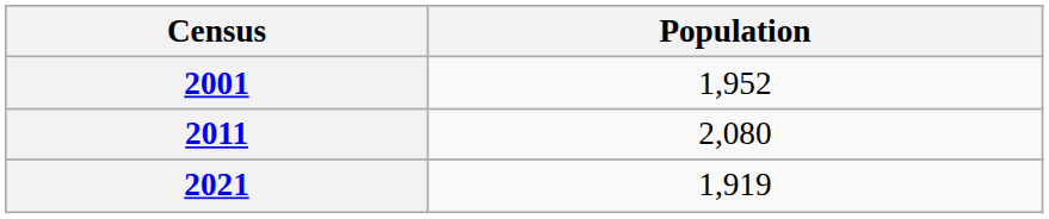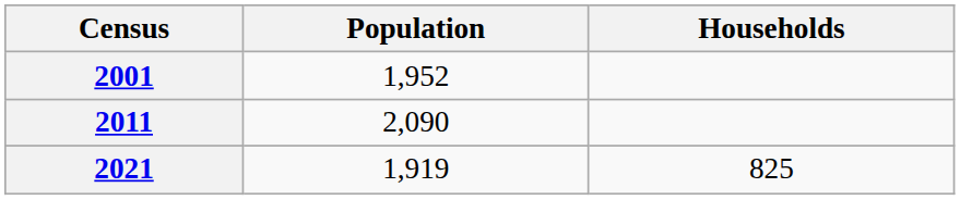 <table class="wikitable" style="width:32em; text-align:center;">
 <tr>
 <th scope=col>Census</th>
 <th scope=col>Population</th>
+<th scope=col>Households</th>
 </tr>
 <tr>
 <th scope=row><a href='#'>2001</a></th>
 <td>1,952</td>
+<td></td>
 </tr>
 <tr>
 <th scope=row><a href='#'>2011</a></th>
-<td>2,080</td>
+<td>2,090</td>
+<td></td>
 </tr>
 <tr>
 <th scope=row><a href='#'>2021</a></th>
 <td>1,919</td>
+<td>825</td>
 </tr>
 </table>
